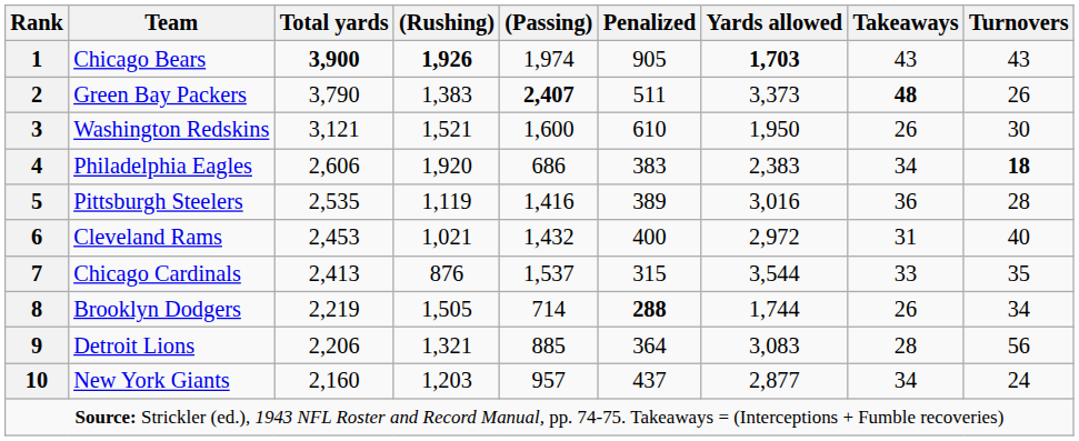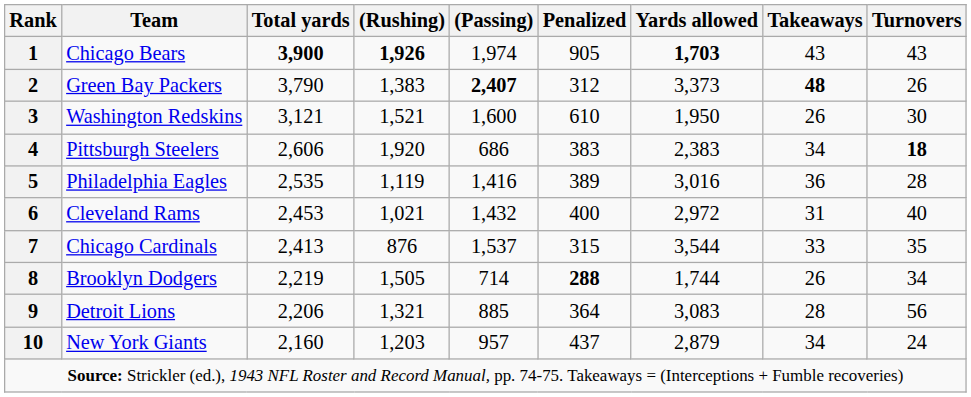 <table class="wikitable" style="text-align:center">
 <tr>
 <th>Rank</th>
 <th>Team</th>
 <th>Total yards</th>
 <th>(Rushing)</th>
 <th>(Passing)</th>
 <th>Penalized</th>
 <th>Yards allowed</th>
 <th>Takeaways</th>
 <th>Turnovers</th>
 </tr>
 <tr>
 <th>1</th>
 <td style="text-align: left;"><a href='#'>Chicago Bears</a></td>
 <td><strong>3,900</strong></td>
 <td><strong>1,926</strong></td>
 <td>1,974</td>
 <td>905</td>
 <td><strong>1,703</strong></td>
 <td>43</td>
 <td>43</td>
 </tr>
 <tr>
 <th>2</th>
 <td style="text-align: left;"><a href='#'>Green Bay Packers</a></td>
 <td>3,790</td>
 <td>1,383</td>
 <td><strong>2,407</strong></td>
-<td>511</td>
+<td>312</td>
 <td>3,373</td>
 <td><strong>48</strong></td>
 <td>26</td>
 </tr>
 <tr>
 <th>3</th>
 <td style="text-align: left;"><a href='#'>Washington Redskins</a></td>
 <td>3,121</td>
 <td>1,521</td>
 <td>1,600</td>
 <td>610</td>
 <td>1,950</td>
 <td>26</td>
 <td>30</td>
 </tr>
 <tr>
 <th>4</th>
-<td style="text-align: left;"><a href='#'>Philadelphia Eagles</a></td>
+<td style="text-align: left;"><a href='#'>Pittsburgh Steelers</a></td>
 <td>2,606</td>
 <td>1,920</td>
 <td>686</td>
 <td>383</td>
 <td>2,383</td>
 <td>34</td>
 <td><strong>18</strong></td>
 </tr>
 <tr>
 <th>5</th>
-<td style="text-align: left;"><a href='#'>Pittsburgh Steelers</a></td>
+<td style="text-align: left;"><a href='#'>Philadelphia Eagles</a></td>
 <td>2,535</td>
 <td>1,119</td>
 <td>1,416</td>
 <td>389</td>
 <td>3,016</td>
 <td>36</td>
 <td>28</td>
 </tr>
 <tr>
 <th>6</th>
 <td style="text-align: left;"><a href='#'>Cleveland Rams</a></td>
 <td>2,453</td>
 <td>1,021</td>
 <td>1,432</td>
 <td>400</td>
 <td>2,972</td>
 <td>31</td>
 <td>40</td>
 </tr>
 <tr>
 <th>7</th>
 <td style="text-align: left;"><a href='#'>Chicago Cardinals</a></td>
 <td>2,413</td>
 <td>876</td>
 <td>1,537</td>
 <td>315</td>
 <td>3,544</td>
 <td>33</td>
 <td>35</td>
 </tr>
 <tr>
 <th>8</th>
 <td style="text-align: left;"><a href='#'>Brooklyn Dodgers</a></td>
 <td>2,219</td>
 <td>1,505</td>
 <td>714</td>
 <td><strong>288</strong></td>
 <td>1,744</td>
 <td>26</td>
 <td>34</td>
 </tr>
 <tr>
 <th>9</th>
 <td style="text-align: left;"><a href='#'>Detroit Lions</a></td>
 <td>2,206</td>
 <td>1,321</td>
 <td>885</td>
 <td>364</td>
 <td>3,083</td>
 <td>28</td>
 <td>56</td>
 </tr>
 <tr>
 <th>10</th>
 <td style="text-align: left;"><a href='#'>New York Giants</a></td>
 <td>2,160</td>
 <td>1,203</td>
 <td>957</td>
 <td>437</td>
-<td>2,877</td>
+<td>2,879</td>
 <td>34</td>
 <td>24</td>
 </tr>
 <tr>
 <td colspan="10"><small><strong>Source:</strong> Strickler (ed.), <em>1943 NFL Roster and Record Manual,</em> pp. 74-75. Takeaways = (Interceptions + Fumble recoveries)</small></td>
 </tr>
 </table>
